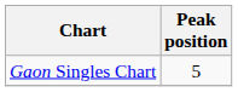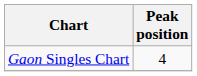 <table class="wikitable sortable" style="text-align:center;">
 <tr>
 <th>Chart</th>
 <th>Peak<br>position</th>
 </tr>
 <tr>
 <td><a href='#'><em>Gaon</em> Singles Chart</a></td>
-<td>5</td>
+<td>4</td>
 </tr>
 <tr>
 </tr>
 </table>
